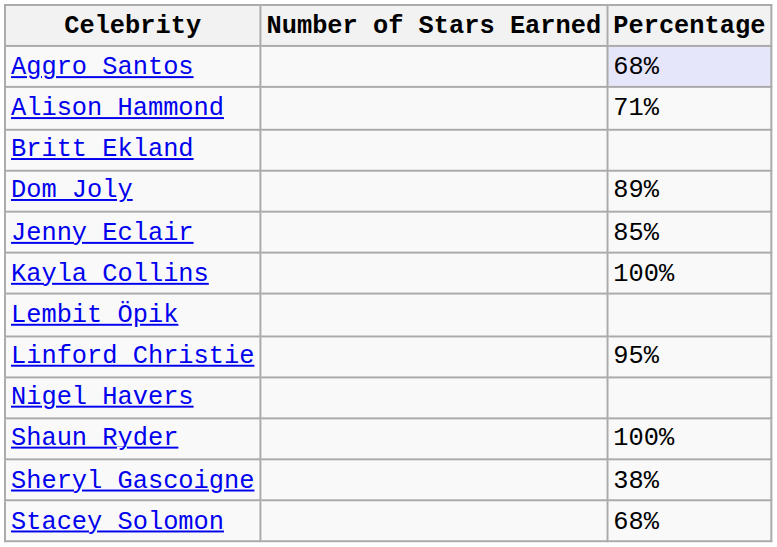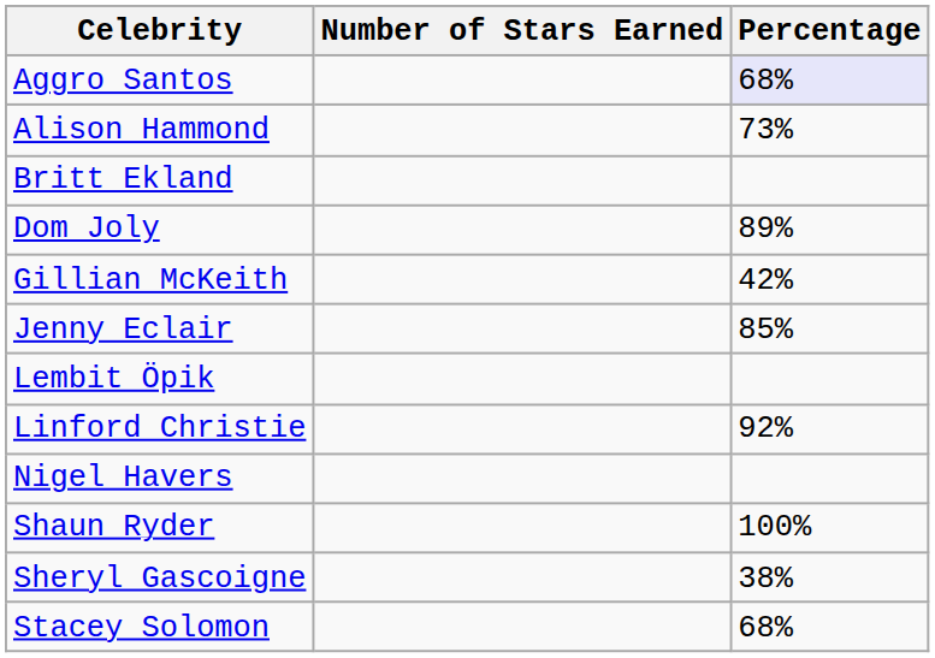 <table class=wikitable >
 <tr>
 <th>Celebrity</th>
 <th>Number of Stars Earned</th>
 <th>Percentage</th>
 </tr>
 <tr>
 <td><a href='#'>Aggro Santos</a></td>
 <td></td>
 <td style="background: lavender;">68%</td>
 </tr>
 <tr>
 <td><a href='#'>Alison Hammond</a></td>
 <td></td>
-<td>71%</td>
+<td>73%</td>
 </tr>
 <tr>
 <td><a href='#'>Britt Ekland</a></td>
 <td></td>
 <td></td>
 </tr>
 <tr>
 <td><a href='#'>Dom Joly</a></td>
 <td></td>
 <td>89%</td>
 </tr>
 <tr>
+<td><a href='#'>Gillian McKeith</a></td>
+<td></td>
+<td>42%</td>
+</tr>
+<tr>
 <td><a href='#'>Jenny Eclair</a></td>
 <td></td>
 <td>85%</td>
-</tr>
-<tr>
-<td><a href='#'>Kayla Collins</a></td>
-<td></td>
-<td>100%</td>
 </tr>
 <tr>
 <td><a href='#'>Lembit Öpik</a></td>
 <td></td>
 <td></td>
 </tr>
 <tr>
 <td><a href='#'>Linford Christie</a></td>
 <td></td>
-<td>95%</td>
+<td>92%</td>
 </tr>
 <tr>
 <td><a href='#'>Nigel Havers</a></td>
 <td></td>
 <td></td>
 </tr>
 <tr>
 <td><a href='#'>Shaun Ryder</a></td>
 <td></td>
 <td>100%</td>
 </tr>
 <tr>
 <td><a href='#'>Sheryl Gascoigne</a></td>
 <td></td>
 <td>38%</td>
 </tr>
 <tr>
 <td><a href='#'>Stacey Solomon</a></td>
 <td></td>
 <td>68%</td>
 </tr>
 </table>
